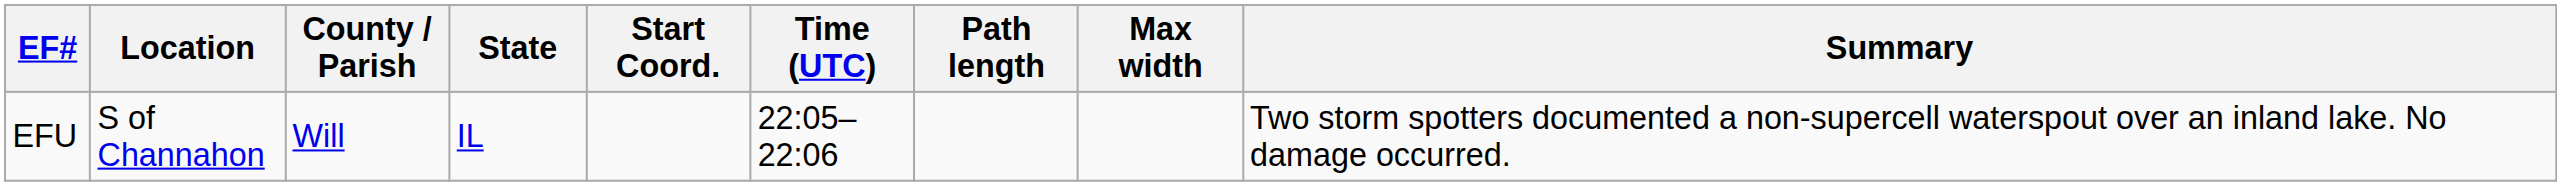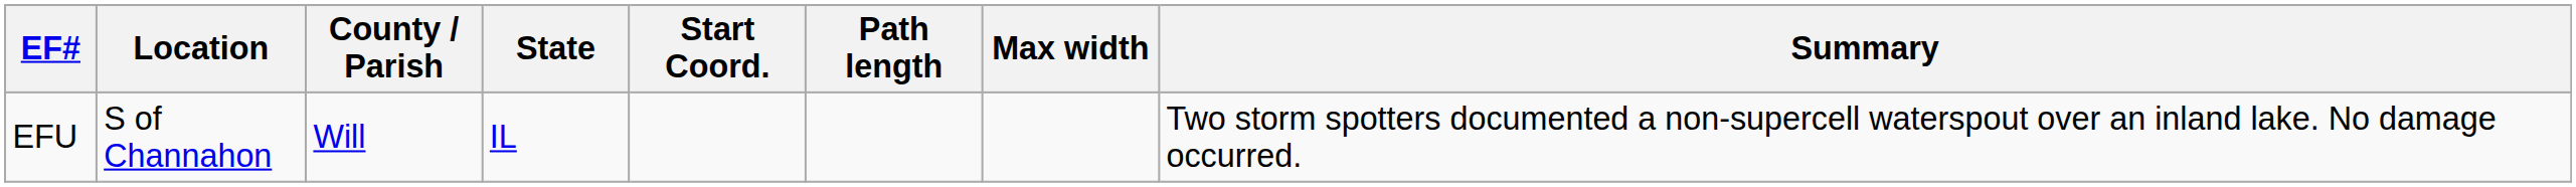 <table class="wikitable sortable" style="width:100%;">
 <tr>
 <th scope="col"  style="width:3%; text-align:center;"><a href='#'>EF#</a></th>
 <th scope="col"  style="width:7%; text-align:center;" class="unsortable">Location</th>
 <th scope="col"  style="width:6%; text-align:center;" class="unsortable">County / Parish</th>
 <th scope="col"  style="width:5%; text-align:center;">State</th>
 <th scope="col"  style="width:6%; text-align:center;">Start Coord.</th>
-<th scope="col"  style="width:6%; text-align:center;">Time (<a href='#'>UTC</a>)</th>
 <th scope="col"  style="width:6%; text-align:center;">Path length</th>
 <th scope="col"  style="width:6%; text-align:center;">Max width</th>
 <th scope="col" class="unsortable" style="width:48%; text-align:center;">Summary</th>
 </tr>
 <tr>
 <td bgcolor=>EFU</td>
 <td>S of <a href='#'>Channahon</a></td>
 <td><a href='#'>Will</a></td>
 <td><a href='#'>IL</a></td>
 <td></td>
-<td>22:05–22:06</td>
 <td></td>
 <td></td>
 <td>Two storm spotters documented a non-supercell waterspout over an inland lake. No damage occurred.</td>
 </tr>
 </table>
